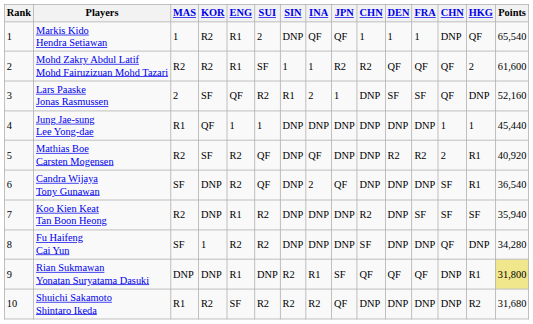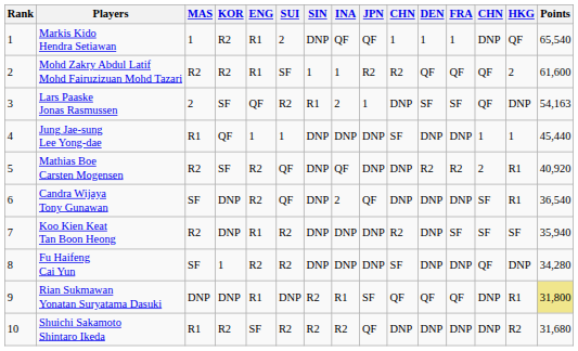 <table class=wikitable style="font-size:89%">
 <tr>
 <th>Rank</th>
 <th>Players</th>
 <th><a href='#'>MAS</a></th>
 <th><a href='#'>KOR</a></th>
 <th><a href='#'>ENG</a></th>
 <th><a href='#'>SUI</a></th>
 <th><a href='#'>SIN</a></th>
 <th><a href='#'>INA</a></th>
 <th><a href='#'>JPN</a></th>
 <th><a href='#'>CHN</a></th>
 <th><a href='#'>DEN</a></th>
 <th><a href='#'>FRA</a></th>
 <th><a href='#'>CHN</a></th>
 <th><a href='#'>HKG</a></th>
 <th>Points</th>
 </tr>
 <tr>
 <td>1</td>
 <td> <a href='#'>Markis Kido</a> <br>  <a href='#'>Hendra Setiawan</a></td>
 <td>1</td>
 <td>R2</td>
 <td>R1</td>
 <td>2</td>
 <td>DNP</td>
 <td>QF</td>
 <td>QF</td>
 <td>1</td>
 <td>1</td>
 <td>1</td>
 <td>DNP</td>
 <td>QF</td>
 <td>65,540</td>
 </tr>
 <tr>
 <td>2</td>
 <td> <a href='#'>Mohd Zakry Abdul Latif</a> <br>  <a href='#'>Mohd Fairuzizuan Mohd Tazari</a></td>
 <td>R2</td>
 <td>R2</td>
 <td>R1</td>
 <td>SF</td>
 <td>1</td>
 <td>1</td>
 <td>R2</td>
 <td>R2</td>
 <td>QF</td>
 <td>QF</td>
 <td>QF</td>
 <td>2</td>
 <td>61,600</td>
 </tr>
 <tr>
 <td>3</td>
 <td> <a href='#'>Lars Paaske</a> <br>  <a href='#'>Jonas Rasmussen</a></td>
 <td>2</td>
 <td>SF</td>
 <td>QF</td>
 <td>R2</td>
 <td>R1</td>
 <td>2</td>
 <td>1</td>
 <td>DNP</td>
 <td>SF</td>
 <td>SF</td>
 <td>QF</td>
 <td>DNP</td>
-<td>52,160</td>
+<td>54,163</td>
 </tr>
 <tr>
 <td>4</td>
 <td> <a href='#'>Jung Jae-sung</a> <br>  <a href='#'>Lee Yong-dae</a></td>
 <td>R1</td>
 <td>QF</td>
 <td>1</td>
 <td>1</td>
 <td>DNP</td>
 <td>DNP</td>
 <td>DNP</td>
-<td>DNP</td>
+<td>SF</td>
 <td>DNP</td>
 <td>DNP</td>
 <td>1</td>
 <td>1</td>
 <td>45,440</td>
 </tr>
 <tr>
 <td>5</td>
 <td> <a href='#'>Mathias Boe</a> <br>  <a href='#'>Carsten Mogensen</a></td>
 <td>R2</td>
 <td>SF</td>
 <td>R2</td>
 <td>QF</td>
 <td>DNP</td>
 <td>QF</td>
 <td>DNP</td>
 <td>DNP</td>
 <td>R2</td>
 <td>R2</td>
 <td>2</td>
 <td>R1</td>
 <td>40,920</td>
 </tr>
 <tr>
 <td>6</td>
 <td> <a href='#'>Candra Wijaya</a> <br>  <a href='#'>Tony Gunawan</a></td>
 <td>SF</td>
 <td>DNP</td>
 <td>R2</td>
 <td>QF</td>
 <td>DNP</td>
 <td>2</td>
 <td>QF</td>
 <td>DNP</td>
 <td>DNP</td>
 <td>DNP</td>
 <td>SF</td>
 <td>R1</td>
 <td>36,540</td>
 </tr>
 <tr>
 <td>7</td>
 <td> <a href='#'>Koo Kien Keat</a> <br>  <a href='#'>Tan Boon Heong</a></td>
 <td>R2</td>
 <td>DNP</td>
 <td>R1</td>
 <td>R2</td>
 <td>DNP</td>
 <td>DNP</td>
 <td>DNP</td>
 <td>R2</td>
 <td>DNP</td>
 <td>SF</td>
 <td>SF</td>
 <td>SF</td>
 <td>35,940</td>
 </tr>
 <tr>
 <td>8</td>
 <td> <a href='#'>Fu Haifeng</a> <br>  <a href='#'>Cai Yun</a></td>
 <td>SF</td>
 <td>1</td>
 <td>R2</td>
 <td>R2</td>
 <td>DNP</td>
 <td>DNP</td>
 <td>DNP</td>
 <td>SF</td>
 <td>DNP</td>
 <td>DNP</td>
 <td>QF</td>
 <td>DNP</td>
 <td>34,280</td>
 </tr>
 <tr>
 <td>9</td>
 <td> <a href='#'>Rian Sukmawan</a> <br>  <a href='#'>Yonatan Suryatama Dasuki</a></td>
 <td>DNP</td>
 <td>DNP</td>
 <td>R1</td>
 <td>DNP</td>
 <td>R2</td>
 <td>R1</td>
 <td>SF</td>
 <td>QF</td>
 <td>QF</td>
 <td>QF</td>
 <td>DNP</td>
 <td>R1</td>
 <td style="background: khaki;">31,800</td>
 </tr>
 <tr>
 <td>10</td>
 <td> <a href='#'>Shuichi Sakamoto</a> <br>  <a href='#'>Shintaro Ikeda</a></td>
 <td>R1</td>
 <td>R2</td>
 <td>SF</td>
 <td>R2</td>
 <td>R2</td>
 <td>R2</td>
 <td>QF</td>
 <td>DNP</td>
 <td>DNP</td>
 <td>DNP</td>
 <td>DNP</td>
 <td>R2</td>
 <td>31,680</td>
 </tr>
 </table>
